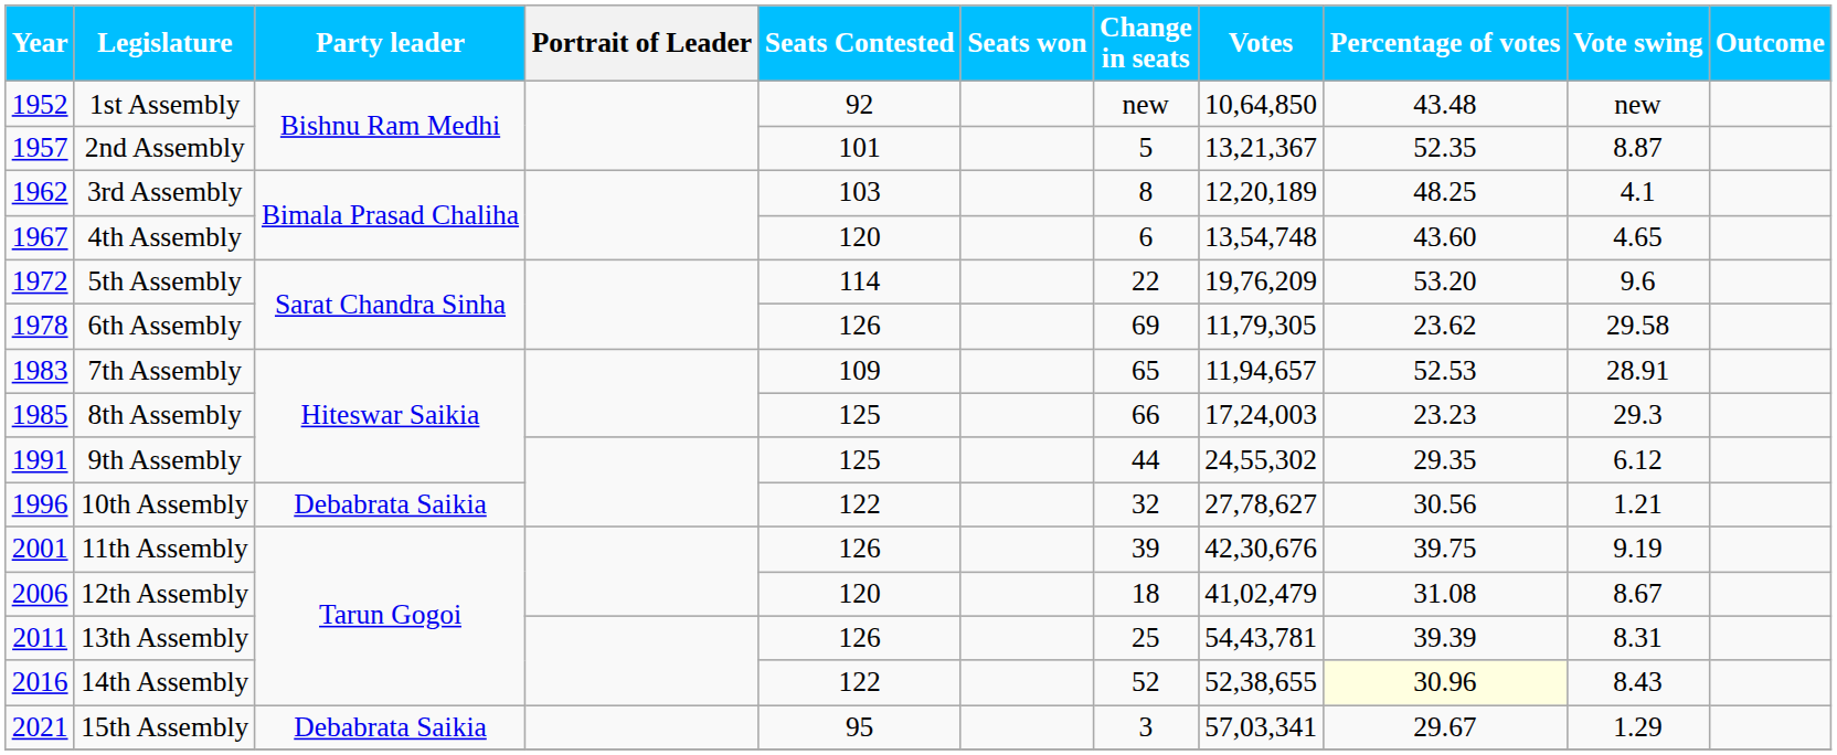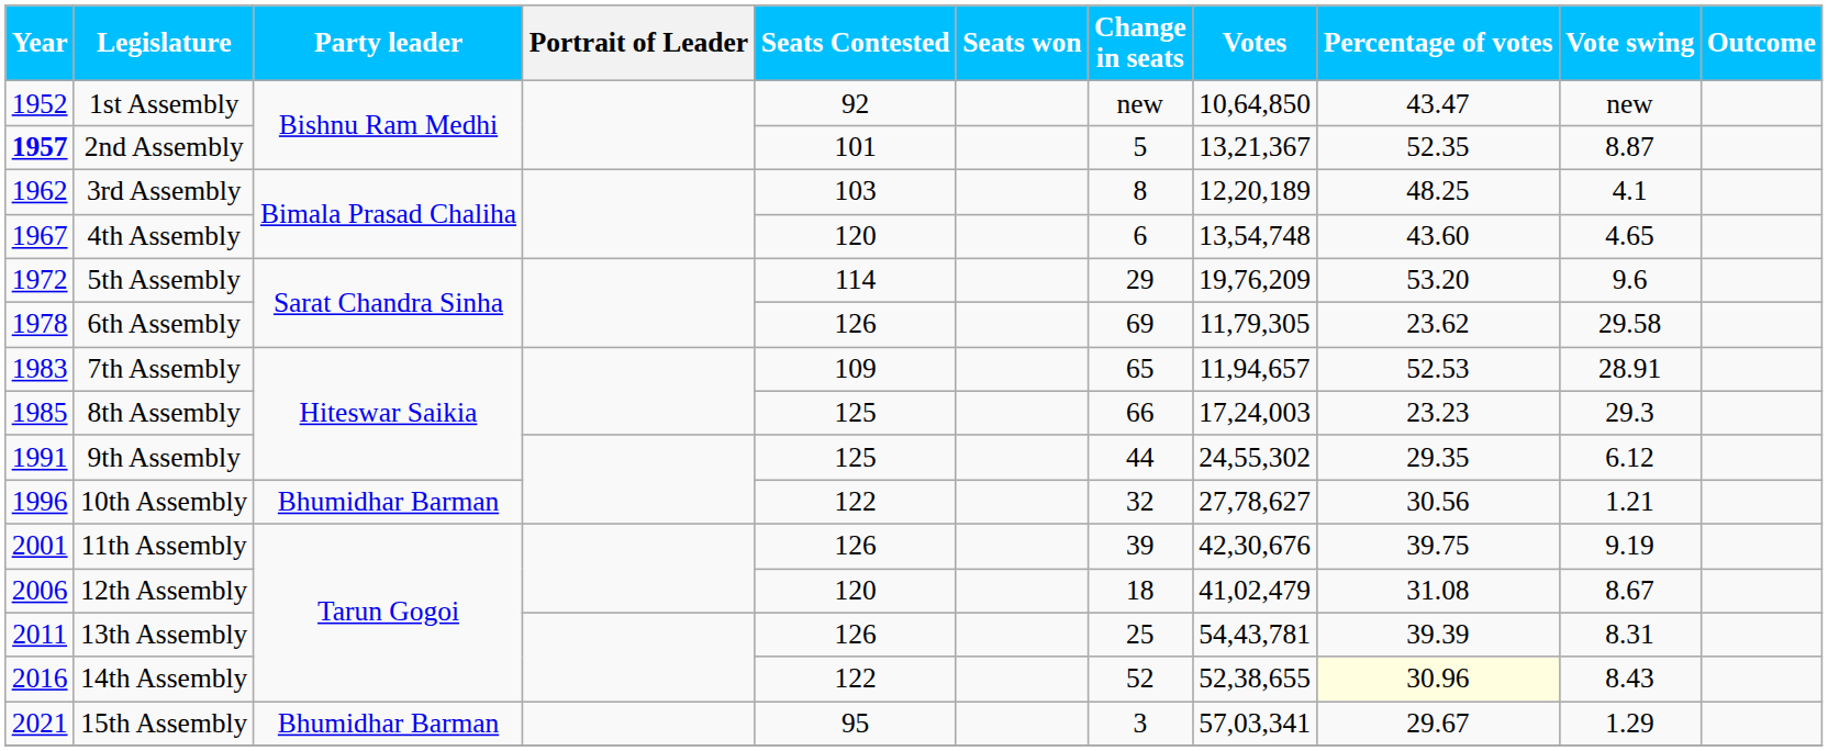 <table class="wikitable sortable" style="text-align:center">
 <tr>
 <th Style="background-color:#00BFFF; color:white">Year</th>
 <th Style="background-color:#00BFFF; color:white">Legislature</th>
 <th Style="background-color:#00BFFF; color:white">Party leader</th>
 <th><strong>Portrait of Leader</strong></th>
 <th style="background-color:#00BFFF; color:white">Seats Contested</th>
 <th Style="background-color:#00BFFF; color:white">Seats won</th>
 <th Style="background-color:#00BFFF; color:white">Change<br>in seats</th>
 <th Style="background-color:#00BFFF; color:white">Votes</th>
 <th Style="background-color:#00BFFF; color:white">Percentage of votes</th>
 <th Style="background-color:#00BFFF; color:white">Vote swing</th>
 <th Style="background-color:#00BFFF; color:white">Outcome</th>
 </tr>
 <tr>
 <td><a href='#'>1952</a></td>
 <td>1st Assembly</td>
 <td rowspan="2"><a href='#'>Bishnu Ram Medhi</a></td>
 <td rowspan="2"></td>
 <td>92</td>
 <td></td>
 <td> new</td>
 <td>10,64,850</td>
-<td>43.48</td>
+<td>43.47</td>
 <td> new</td>
 <td></td>
 </tr>
 <tr>
-<td><a href='#'>1957</a></td>
+<td><strong><a href='#'>1957</a></strong></td>
 <td>2nd Assembly</td>
 <td>101</td>
 <td></td>
 <td> 5</td>
 <td>13,21,367</td>
 <td>52.35</td>
 <td> 8.87</td>
 <td></td>
 </tr>
 <tr>
 <td><a href='#'>1962</a></td>
 <td>3rd Assembly</td>
 <td rowspan="2"><a href='#'>Bimala Prasad Chaliha</a></td>
 <td rowspan="2"></td>
 <td>103</td>
 <td></td>
 <td> 8</td>
 <td>12,20,189</td>
 <td>48.25</td>
 <td> 4.1</td>
 <td></td>
 </tr>
 <tr>
 <td><a href='#'>1967</a></td>
 <td>4th Assembly</td>
 <td>120</td>
 <td></td>
 <td> 6</td>
 <td>13,54,748</td>
 <td>43.60</td>
 <td> 4.65</td>
 <td></td>
 </tr>
 <tr>
 <td><a href='#'>1972</a></td>
 <td>5th Assembly</td>
 <td rowspan="2"><a href='#'>Sarat Chandra Sinha</a></td>
 <td rowspan="2"></td>
 <td>114</td>
 <td></td>
-<td> 22</td>
+<td> 29</td>
 <td>19,76,209</td>
 <td>53.20</td>
 <td> 9.6</td>
 <td></td>
 </tr>
 <tr>
 <td><a href='#'>1978</a></td>
 <td>6th Assembly</td>
 <td>126</td>
 <td></td>
 <td>69</td>
 <td>11,79,305</td>
 <td>23.62</td>
 <td> 29.58</td>
 <td></td>
 </tr>
 <tr>
 <td><a href='#'>1983</a></td>
 <td>7th Assembly</td>
 <td rowspan="3"><a href='#'>Hiteswar Saikia</a></td>
 <td rowspan="2"></td>
 <td>109</td>
 <td></td>
 <td> 65</td>
 <td>11,94,657</td>
 <td>52.53</td>
 <td> 28.91</td>
 <td></td>
 </tr>
 <tr>
 <td><a href='#'>1985</a></td>
 <td>8th Assembly</td>
 <td>125</td>
 <td></td>
 <td> 66</td>
 <td>17,24,003</td>
 <td>23.23</td>
 <td> 29.3</td>
 <td></td>
 </tr>
 <tr>
 <td><a href='#'>1991</a></td>
 <td>9th Assembly</td>
 <td rowspan="2"></td>
 <td>125</td>
 <td></td>
 <td> 44</td>
 <td>24,55,302</td>
 <td>29.35</td>
 <td> 6.12</td>
 <td></td>
 </tr>
 <tr>
 <td><a href='#'>1996</a></td>
 <td>10th Assembly</td>
-<td rowspan="1"><a href='#'>Debabrata Saikia</a></td>
+<td rowspan="1"><a href='#'>Bhumidhar Barman</a></td>
 <td>122</td>
 <td></td>
 <td> 32</td>
 <td>27,78,627</td>
 <td>30.56</td>
 <td> 1.21</td>
 <td></td>
 </tr>
 <tr>
 <td><a href='#'>2001</a></td>
 <td>11th Assembly</td>
 <td rowspan="4"><a href='#'>Tarun Gogoi</a></td>
 <td rowspan="2"></td>
 <td>126</td>
 <td></td>
 <td> 39</td>
 <td>42,30,676</td>
 <td>39.75</td>
 <td> 9.19</td>
 <td></td>
 </tr>
 <tr>
 <td><a href='#'>2006</a></td>
 <td>12th Assembly</td>
 <td>120</td>
 <td></td>
 <td> 18</td>
 <td>41,02,479</td>
 <td>31.08</td>
 <td> 8.67</td>
 <td></td>
 </tr>
 <tr>
 <td><a href='#'>2011</a></td>
 <td>13th Assembly</td>
 <td rowspan="2"></td>
 <td>126</td>
 <td></td>
 <td> 25</td>
 <td>54,43,781</td>
 <td>39.39</td>
 <td> 8.31</td>
 <td></td>
 </tr>
 <tr>
 <td><a href='#'>2016</a></td>
 <td>14th Assembly</td>
 <td>122</td>
 <td></td>
 <td>52</td>
 <td>52,38,655</td>
 <td style="background: lightyellow;">30.96</td>
 <td> 8.43</td>
 <td></td>
 </tr>
 <tr>
 <td><a href='#'>2021</a></td>
 <td>15th Assembly</td>
-<td rowspan="1"><a href='#'>Debabrata Saikia</a></td>
+<td rowspan="1"><a href='#'>Bhumidhar Barman</a></td>
 <td></td>
 <td>95</td>
 <td></td>
 <td> 3</td>
 <td>57,03,341</td>
 <td>29.67</td>
 <td>1.29</td>
 <td></td>
 </tr>
 <tr>
 </tr>
 </table>
